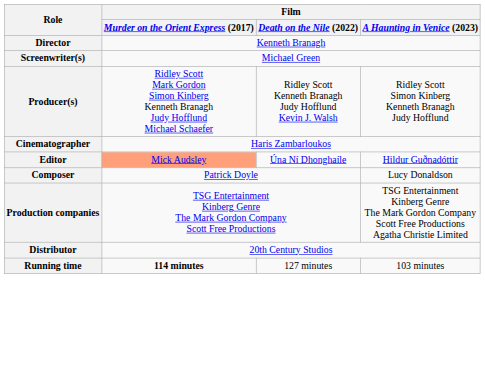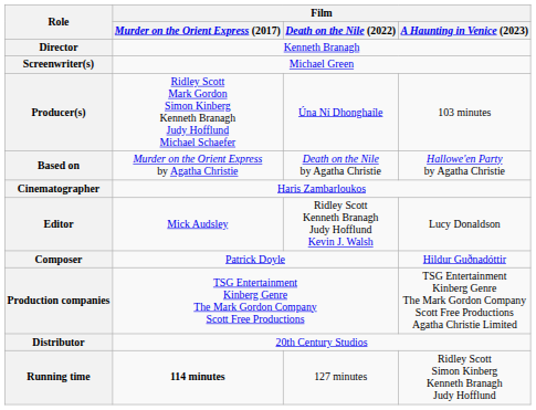 <table class="wikitable" style="text-align: center;">
 <tr>
 <th rowspan="2">Role</th>
 <th colspan="3">Film</th>
 </tr>
 <tr>
 <th><em><a href='#'>Murder on the Orient Express</a></em> (2017)</th>
 <th><em><a href='#'>Death on the Nile</a></em> (2022)</th>
 <th><em><a href='#'>A Haunting in Venice</a></em> (2023)</th>
 </tr>
 <tr>
 <th>Director</th>
 <td colspan="3"><a href='#'>Kenneth Branagh</a></td>
 </tr>
 <tr>
 <th>Screenwriter(s)</th>
 <td colspan="3"><a href='#'>Michael Green</a></td>
 </tr>
 <tr>
 <th>Producer(s)</th>
 <td><a href='#'>Ridley Scott</a><br><a href='#'>Mark Gordon</a><br><a href='#'>Simon Kinberg</a><br>Kenneth Branagh<br><a href='#'>Judy Hofflund</a><br><a href='#'>Michael Schaefer</a></td>
-<td>Ridley Scott<br>Kenneth Branagh<br>Judy Hofflund<br><a href='#'>Kevin J. Walsh</a></td>
-<td>Ridley Scott<br>Simon Kinberg<br>Kenneth Branagh<br>Judy Hofflund</td>
+<td><a href='#'>Úna Ní Dhonghaíle</a></td>
+<td>103 minutes</td>
+</tr>
+<tr>
+<th>Based on</th>
+<td><em><a href='#'>Murder on the Orient Express</a></em><br>by <a href='#'>Agatha Christie</a></td>
+<td><em><a href='#'>Death on the Nile</a></em><br>by Agatha Christie</td>
+<td><em><a href='#'>Hallowe'en Party</a></em><br>by Agatha Christie</td>
 </tr>
 <tr>
 <th>Cinematographer</th>
 <td colspan="3"><a href='#'>Haris Zambarloukos</a></td>
 </tr>
 <tr>
 <th>Editor</th>
-<td style="background: lightsalmon;"><a href='#'>Mick Audsley</a></td>
-<td><a href='#'>Úna Ní Dhonghaíle</a></td>
-<td><a href='#'>Hildur Guðnadóttir</a></td>
+<td><a href='#'>Mick Audsley</a></td>
+<td>Ridley Scott<br>Kenneth Branagh<br>Judy Hofflund<br><a href='#'>Kevin J. Walsh</a></td>
+<td>Lucy Donaldson</td>
 </tr>
 <tr>
 <th>Composer</th>
 <td colspan="2"><a href='#'>Patrick Doyle</a></td>
-<td>Lucy Donaldson</td>
+<td><a href='#'>Hildur Guðnadóttir</a></td>
 </tr>
 <tr>
 <th>Production companies</th>
 <td colspan="2"><a href='#'>TSG Entertainment</a><br><a href='#'>Kinberg Genre</a><br><a href='#'>The Mark Gordon Company</a><br><a href='#'>Scott Free Productions</a></td>
 <td>TSG Entertainment<br>Kinberg Genre<br>The Mark Gordon Company<br>Scott Free Productions<br>Agatha Christie Limited</td>
 </tr>
 <tr>
 <th>Distributor</th>
 <td colspan="3"><a href='#'>20th Century Studios</a></td>
 </tr>
 <tr>
 <th>Running time</th>
 <td><strong>114 minutes</strong></td>
 <td>127 minutes</td>
-<td>103 minutes</td>
+<td>Ridley Scott<br>Simon Kinberg<br>Kenneth Branagh<br>Judy Hofflund</td>
 </tr>
 </table>
